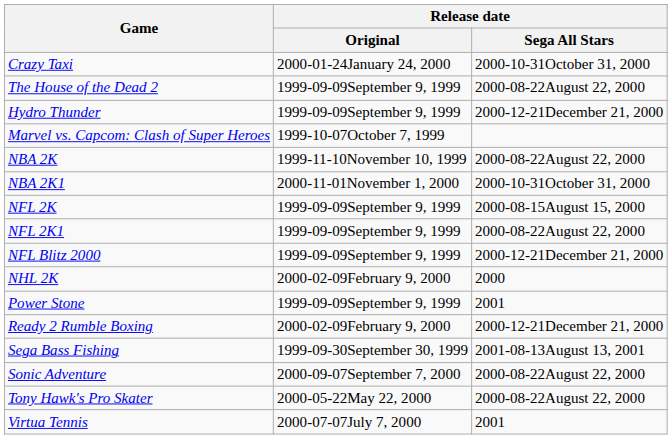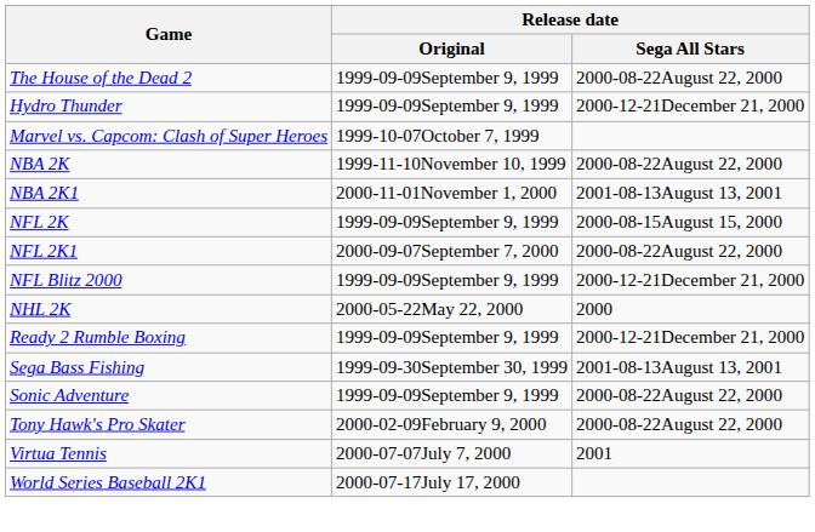 <table class="wikitable sortable">
 <tr>
 <th rowspan="2">Game</th>
 <th colspan="2">Release date</th>
 </tr>
 <tr>
 <th>Original</th>
 <th>Sega All Stars</th>
-</tr>
-<tr>
-<td><em><a href='#'>Crazy Taxi</a></em></td>
-<td><span>2000-01-24</span>January 24, 2000</td>
-<td><span>2000-10-31</span>October 31, 2000</td>
 </tr>
 <tr>
 <td><em><a href='#'>The House of the Dead 2</a></em></td>
 <td><span>1999-09-09</span>September 9, 1999</td>
 <td><span>2000-08-22</span>August 22, 2000</td>
 </tr>
 <tr>
 <td><em><a href='#'>Hydro Thunder</a></em></td>
 <td><span>1999-09-09</span>September 9, 1999</td>
 <td><span>2000-12-21</span>December 21, 2000</td>
 </tr>
 <tr>
 <td><em><a href='#'>Marvel vs. Capcom: Clash of Super Heroes</a></em></td>
 <td><span>1999-10-07</span>October 7, 1999</td>
 <td></td>
 </tr>
 <tr>
 <td><em><a href='#'>NBA 2K</a></em></td>
 <td><span>1999-11-10</span>November 10, 1999</td>
 <td><span>2000-08-22</span>August 22, 2000</td>
 </tr>
 <tr>
 <td><em><a href='#'>NBA 2K1</a></em></td>
 <td><span>2000-11-01</span>November 1, 2000</td>
-<td><span>2000-10-31</span>October 31, 2000</td>
+<td><span>2001-08-13</span>August 13, 2001</td>
 </tr>
 <tr>
 <td><em><a href='#'>NFL 2K</a></em></td>
 <td><span>1999-09-09</span>September 9, 1999</td>
 <td><span>2000-08-15</span>August 15, 2000</td>
 </tr>
 <tr>
 <td><em><a href='#'>NFL 2K1</a></em></td>
-<td><span>1999-09-09</span>September 9, 1999</td>
+<td><span>2000-09-07</span>September 7, 2000</td>
 <td><span>2000-08-22</span>August 22, 2000</td>
 </tr>
 <tr>
 <td><em><a href='#'>NFL Blitz 2000</a></em></td>
 <td><span>1999-09-09</span>September 9, 1999</td>
 <td><span>2000-12-21</span>December 21, 2000</td>
 </tr>
 <tr>
 <td><em><a href='#'>NHL 2K</a></em></td>
-<td><span>2000-02-09</span>February 9, 2000</td>
+<td><span>2000-05-22</span>May 22, 2000</td>
 <td>2000</td>
 </tr>
 <tr>
-<td><em><a href='#'>Power Stone</a></em></td>
+<td><em><a href='#'>Ready 2 Rumble Boxing</a></em></td>
 <td><span>1999-09-09</span>September 9, 1999</td>
-<td>2001</td>
-</tr>
-<tr>
-<td><em><a href='#'>Ready 2 Rumble Boxing</a></em></td>
-<td><span>2000-02-09</span>February 9, 2000</td>
 <td><span>2000-12-21</span>December 21, 2000</td>
 </tr>
 <tr>
 <td><em><a href='#'>Sega Bass Fishing</a></em></td>
 <td><span>1999-09-30</span>September 30, 1999</td>
 <td><span>2001-08-13</span>August 13, 2001</td>
 </tr>
 <tr>
 <td><em><a href='#'>Sonic Adventure</a></em></td>
-<td><span>2000-09-07</span>September 7, 2000</td>
+<td><span>1999-09-09</span>September 9, 1999</td>
 <td><span>2000-08-22</span>August 22, 2000</td>
 </tr>
 <tr>
 <td><em><a href='#'>Tony Hawk's Pro Skater</a></em></td>
-<td><span>2000-05-22</span>May 22, 2000</td>
+<td><span>2000-02-09</span>February 9, 2000</td>
 <td><span>2000-08-22</span>August 22, 2000</td>
 </tr>
 <tr>
 <td><em><a href='#'>Virtua Tennis</a></em></td>
 <td><span>2000-07-07</span>July 7, 2000</td>
 <td>2001</td>
 </tr>
+<tr>
+<td><em><a href='#'>World Series Baseball 2K1</a></em></td>
+<td><span>2000-07-17</span>July 17, 2000</td>
+<td></td>
+</tr>
 </table>
